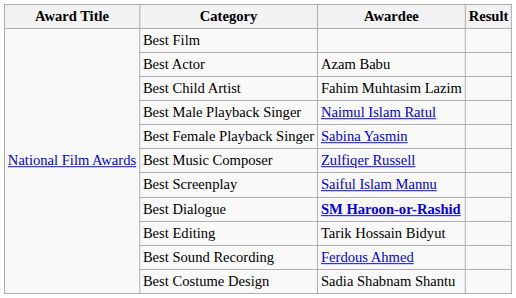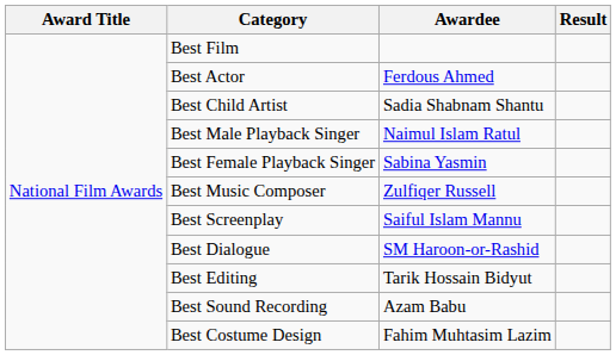 <table class="wikitable" style="font-size:95%;" ;>
 <tr>
 <th>Award Title</th>
 <th>Category</th>
 <th>Awardee</th>
 <th>Result</th>
 </tr>
 <tr>
 <td rowspan="11"><a href='#'>National Film Awards</a></td>
 <td>Best Film</td>
 <td></td>
 <td></td>
 </tr>
 <tr>
 <td>Best Actor</td>
-<td>Azam Babu</td>
+<td><a href='#'>Ferdous Ahmed</a></td>
 <td></td>
 </tr>
 <tr>
 <td>Best Child Artist</td>
-<td>Fahim Muhtasim Lazim</td>
+<td>Sadia Shabnam Shantu</td>
 <td></td>
 </tr>
 <tr>
 <td>Best Male Playback Singer</td>
 <td><a href='#'>Naimul Islam Ratul</a></td>
 <td></td>
 </tr>
 <tr>
 <td>Best Female Playback Singer</td>
 <td><a href='#'>Sabina Yasmin</a></td>
 <td></td>
 </tr>
 <tr>
 <td>Best Music Composer</td>
 <td><a href='#'>Zulfiqer Russell</a></td>
 <td></td>
 </tr>
 <tr>
 <td>Best Screenplay</td>
 <td><a href='#'>Saiful Islam Mannu</a></td>
 <td></td>
 </tr>
 <tr>
 <td>Best Dialogue</td>
-<td><strong><a href='#'>SM Haroon-or-Rashid</a></strong></td>
+<td><a href='#'>SM Haroon-or-Rashid</a></td>
 <td></td>
 </tr>
 <tr>
 <td>Best Editing</td>
 <td>Tarik Hossain Bidyut</td>
 <td></td>
 </tr>
 <tr>
 <td>Best Sound Recording</td>
-<td><a href='#'>Ferdous Ahmed</a></td>
+<td>Azam Babu</td>
 <td></td>
 </tr>
 <tr>
 <td>Best Costume Design</td>
-<td>Sadia Shabnam Shantu</td>
+<td>Fahim Muhtasim Lazim</td>
 <td></td>
 </tr>
 </table>
